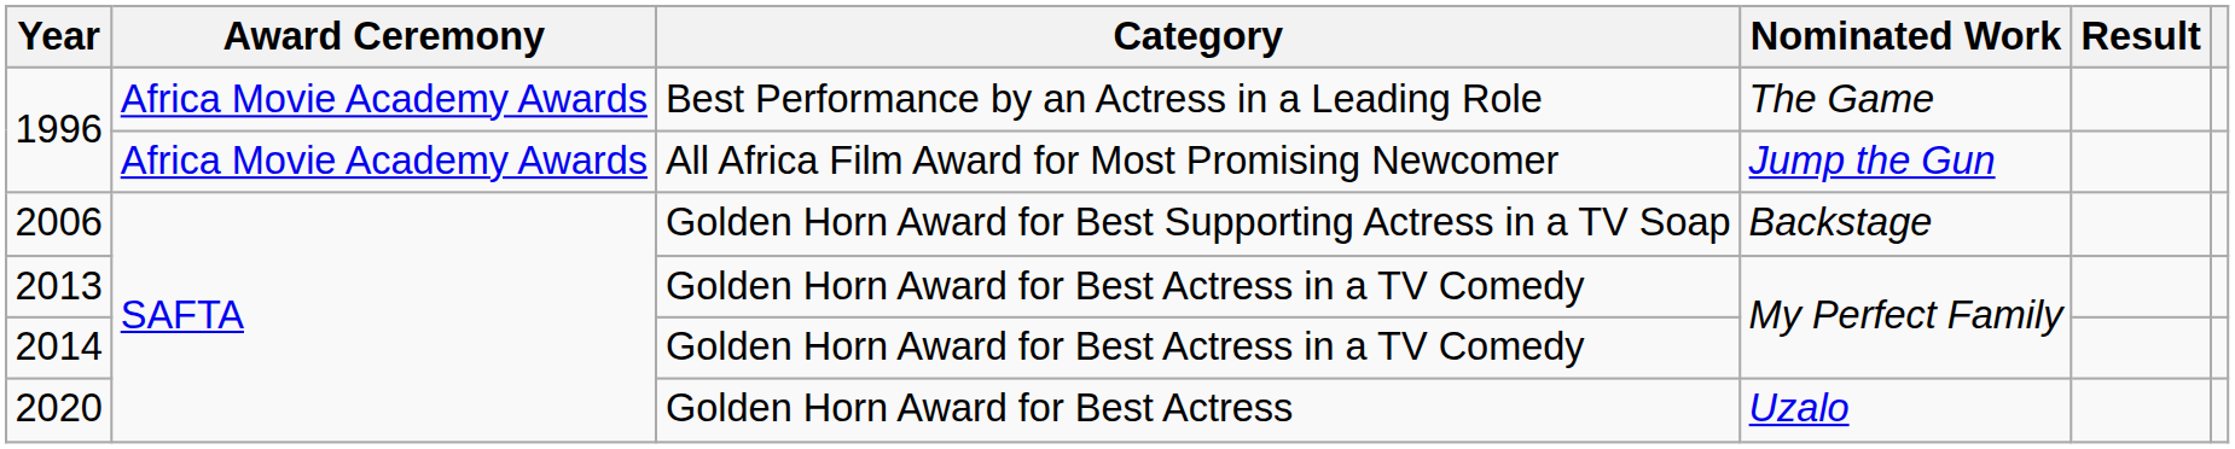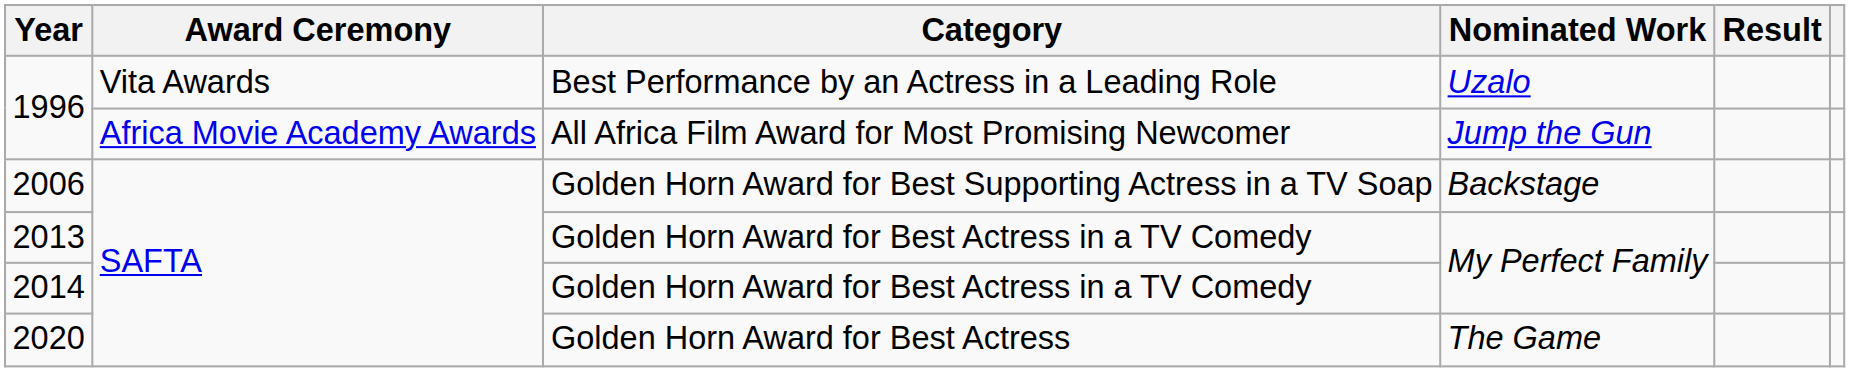 <table class="wikitable">
 <tr>
 <th>Year</th>
 <th>Award Ceremony</th>
 <th>Category</th>
 <th>Nominated Work</th>
 <th>Result</th>
 <th></th>
 </tr>
 <tr>
 <td rowspan="2">1996</td>
-<td><a href='#'>Africa Movie Academy Awards</a></td>
+<td>Vita Awards</td>
 <td>Best Performance by an Actress in a Leading Role</td>
-<td><em>The Game</em></td>
+<td><em><a href='#'>Uzalo</a></em></td>
 <td></td>
 <td></td>
 </tr>
 <tr>
 <td><a href='#'>Africa Movie Academy Awards</a></td>
 <td>All Africa Film Award for Most Promising Newcomer</td>
 <td><em><a href='#'>Jump the Gun</a></em></td>
 <td></td>
 <td></td>
 </tr>
 <tr>
 <td>2006</td>
 <td rowspan="4"><a href='#'>SAFTA</a></td>
 <td>Golden Horn Award for Best Supporting Actress in a TV Soap</td>
 <td><em>Backstage</em></td>
 <td></td>
 <td></td>
 </tr>
 <tr>
 <td>2013</td>
 <td>Golden Horn Award for Best Actress in a TV Comedy</td>
 <td rowspan="2"><em>My Perfect Family</em></td>
 <td></td>
 <td></td>
 </tr>
 <tr>
 <td>2014</td>
 <td>Golden Horn Award for Best Actress in a TV Comedy</td>
 <td></td>
 <td></td>
 </tr>
 <tr>
 <td>2020</td>
 <td>Golden Horn Award for Best Actress</td>
-<td><em><a href='#'>Uzalo</a></em></td>
+<td><em>The Game</em></td>
 <td></td>
 <td></td>
 </tr>
 </table>
